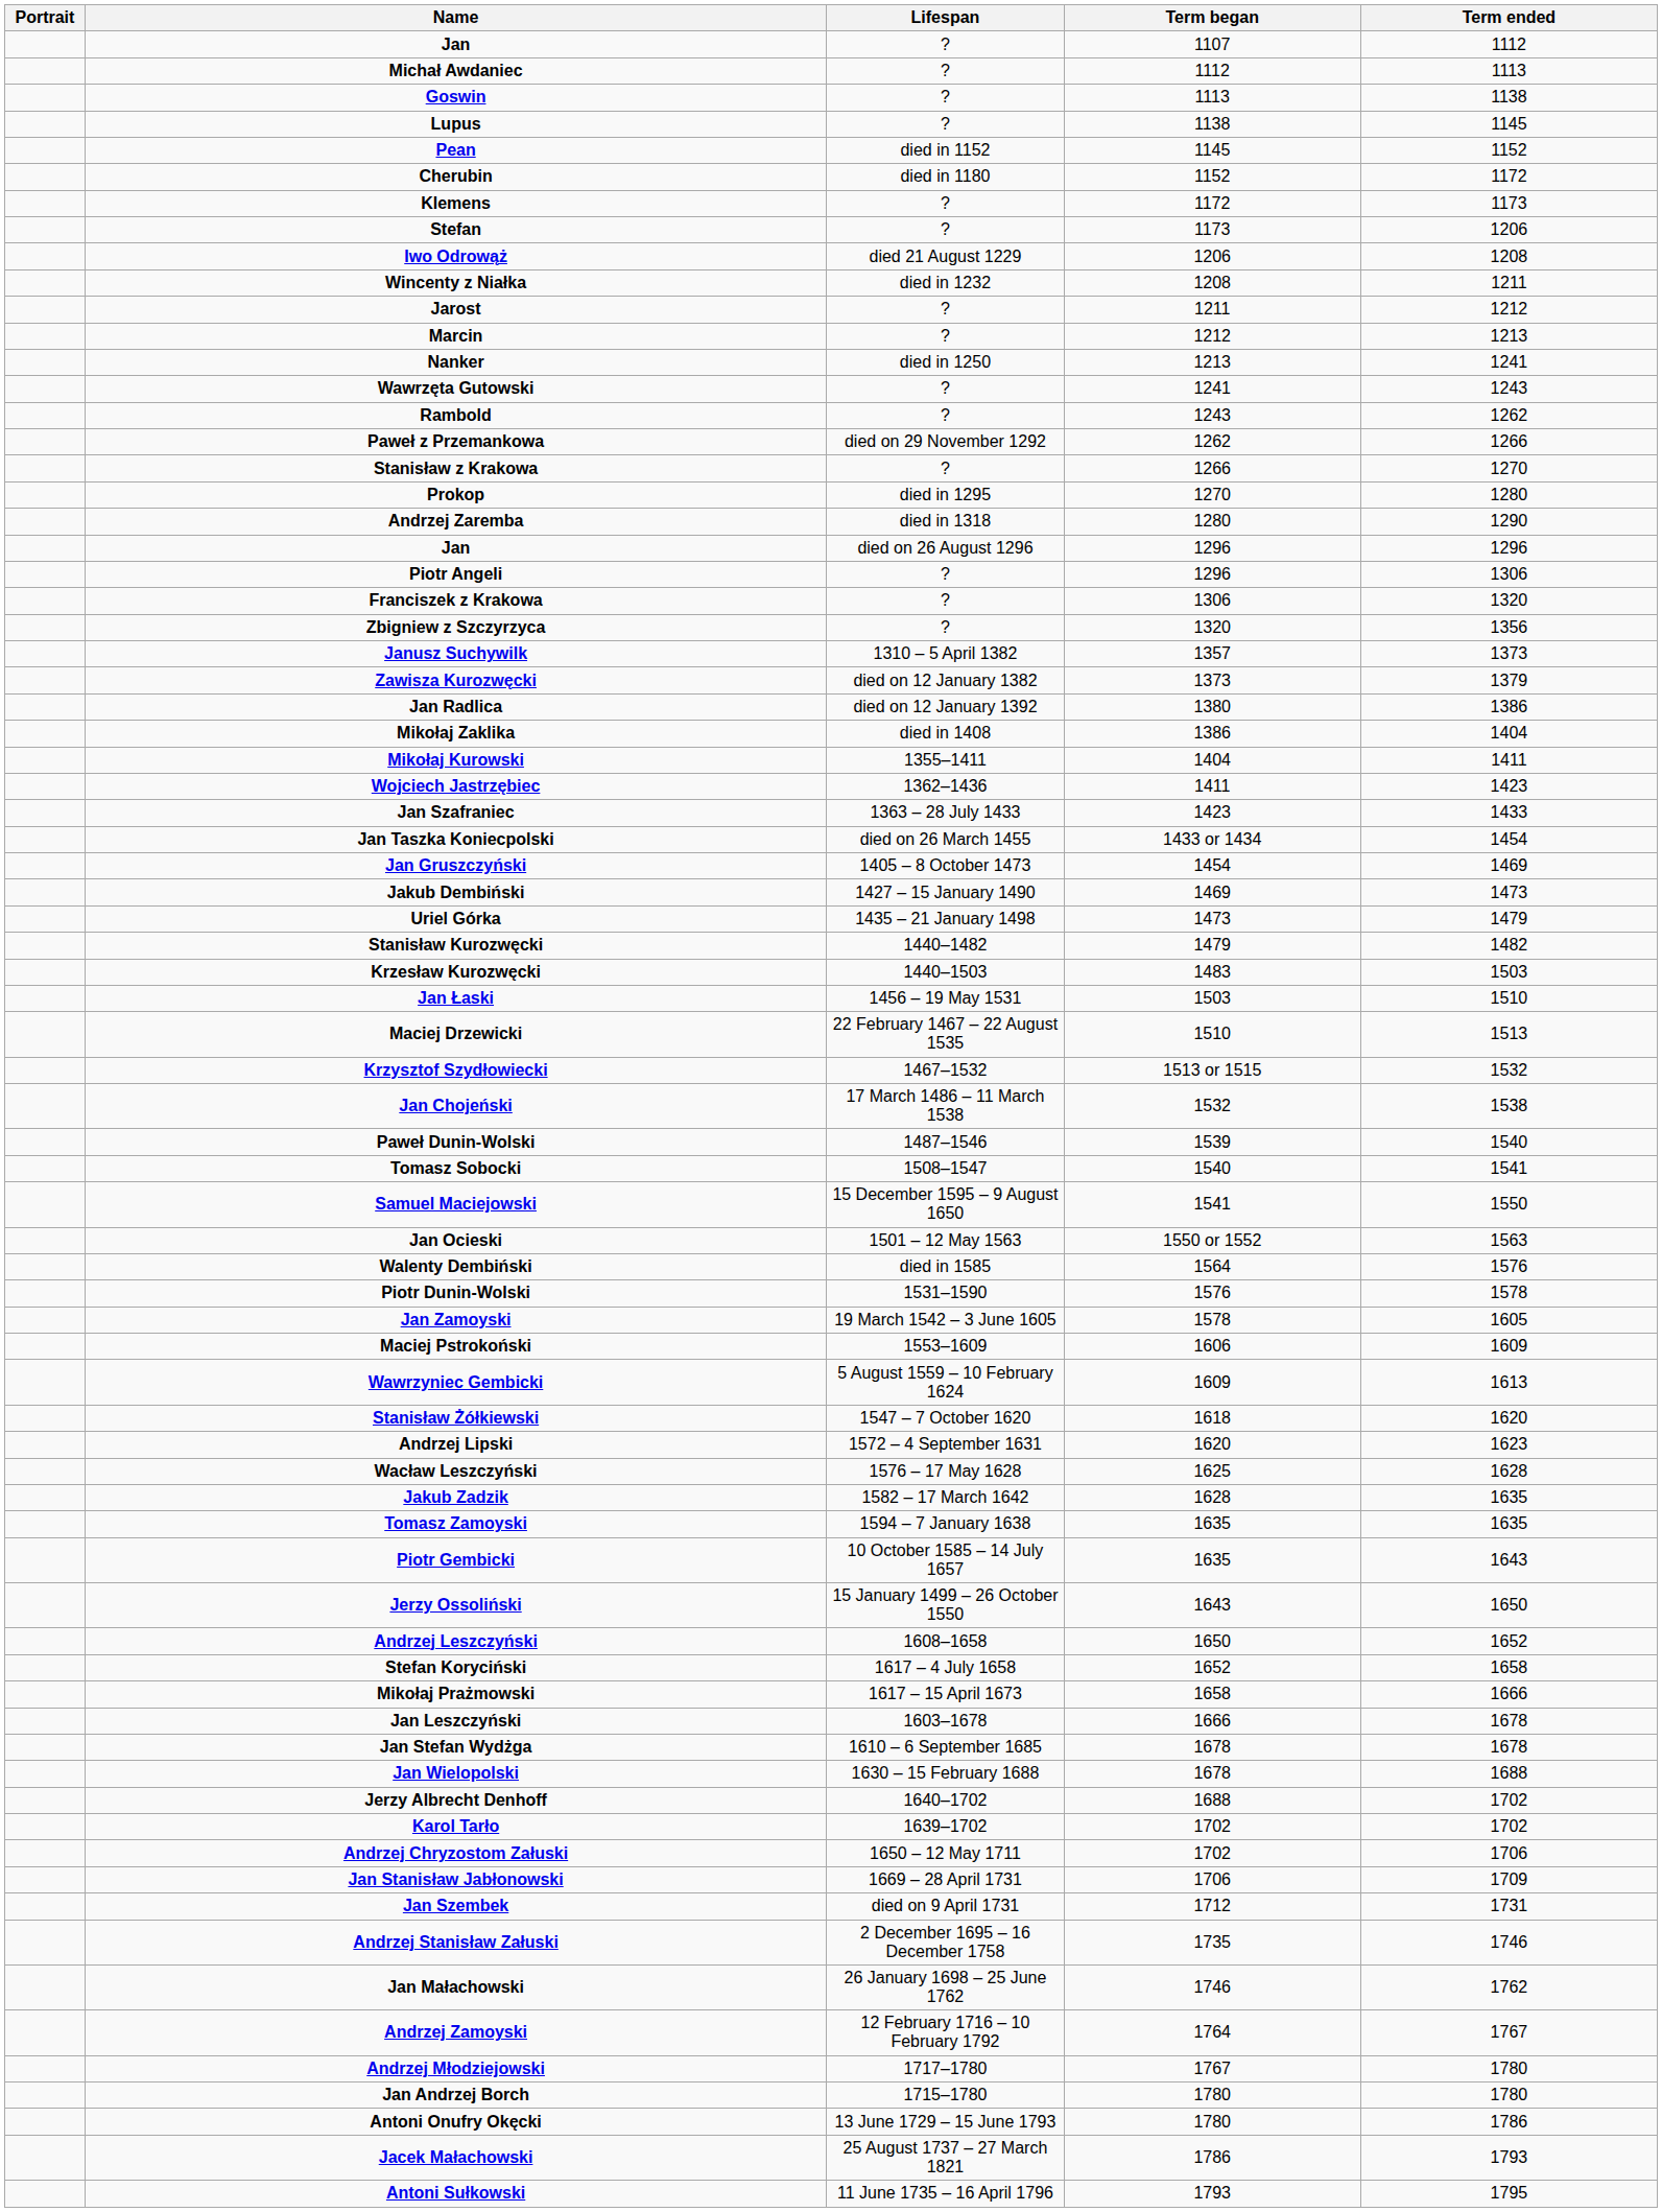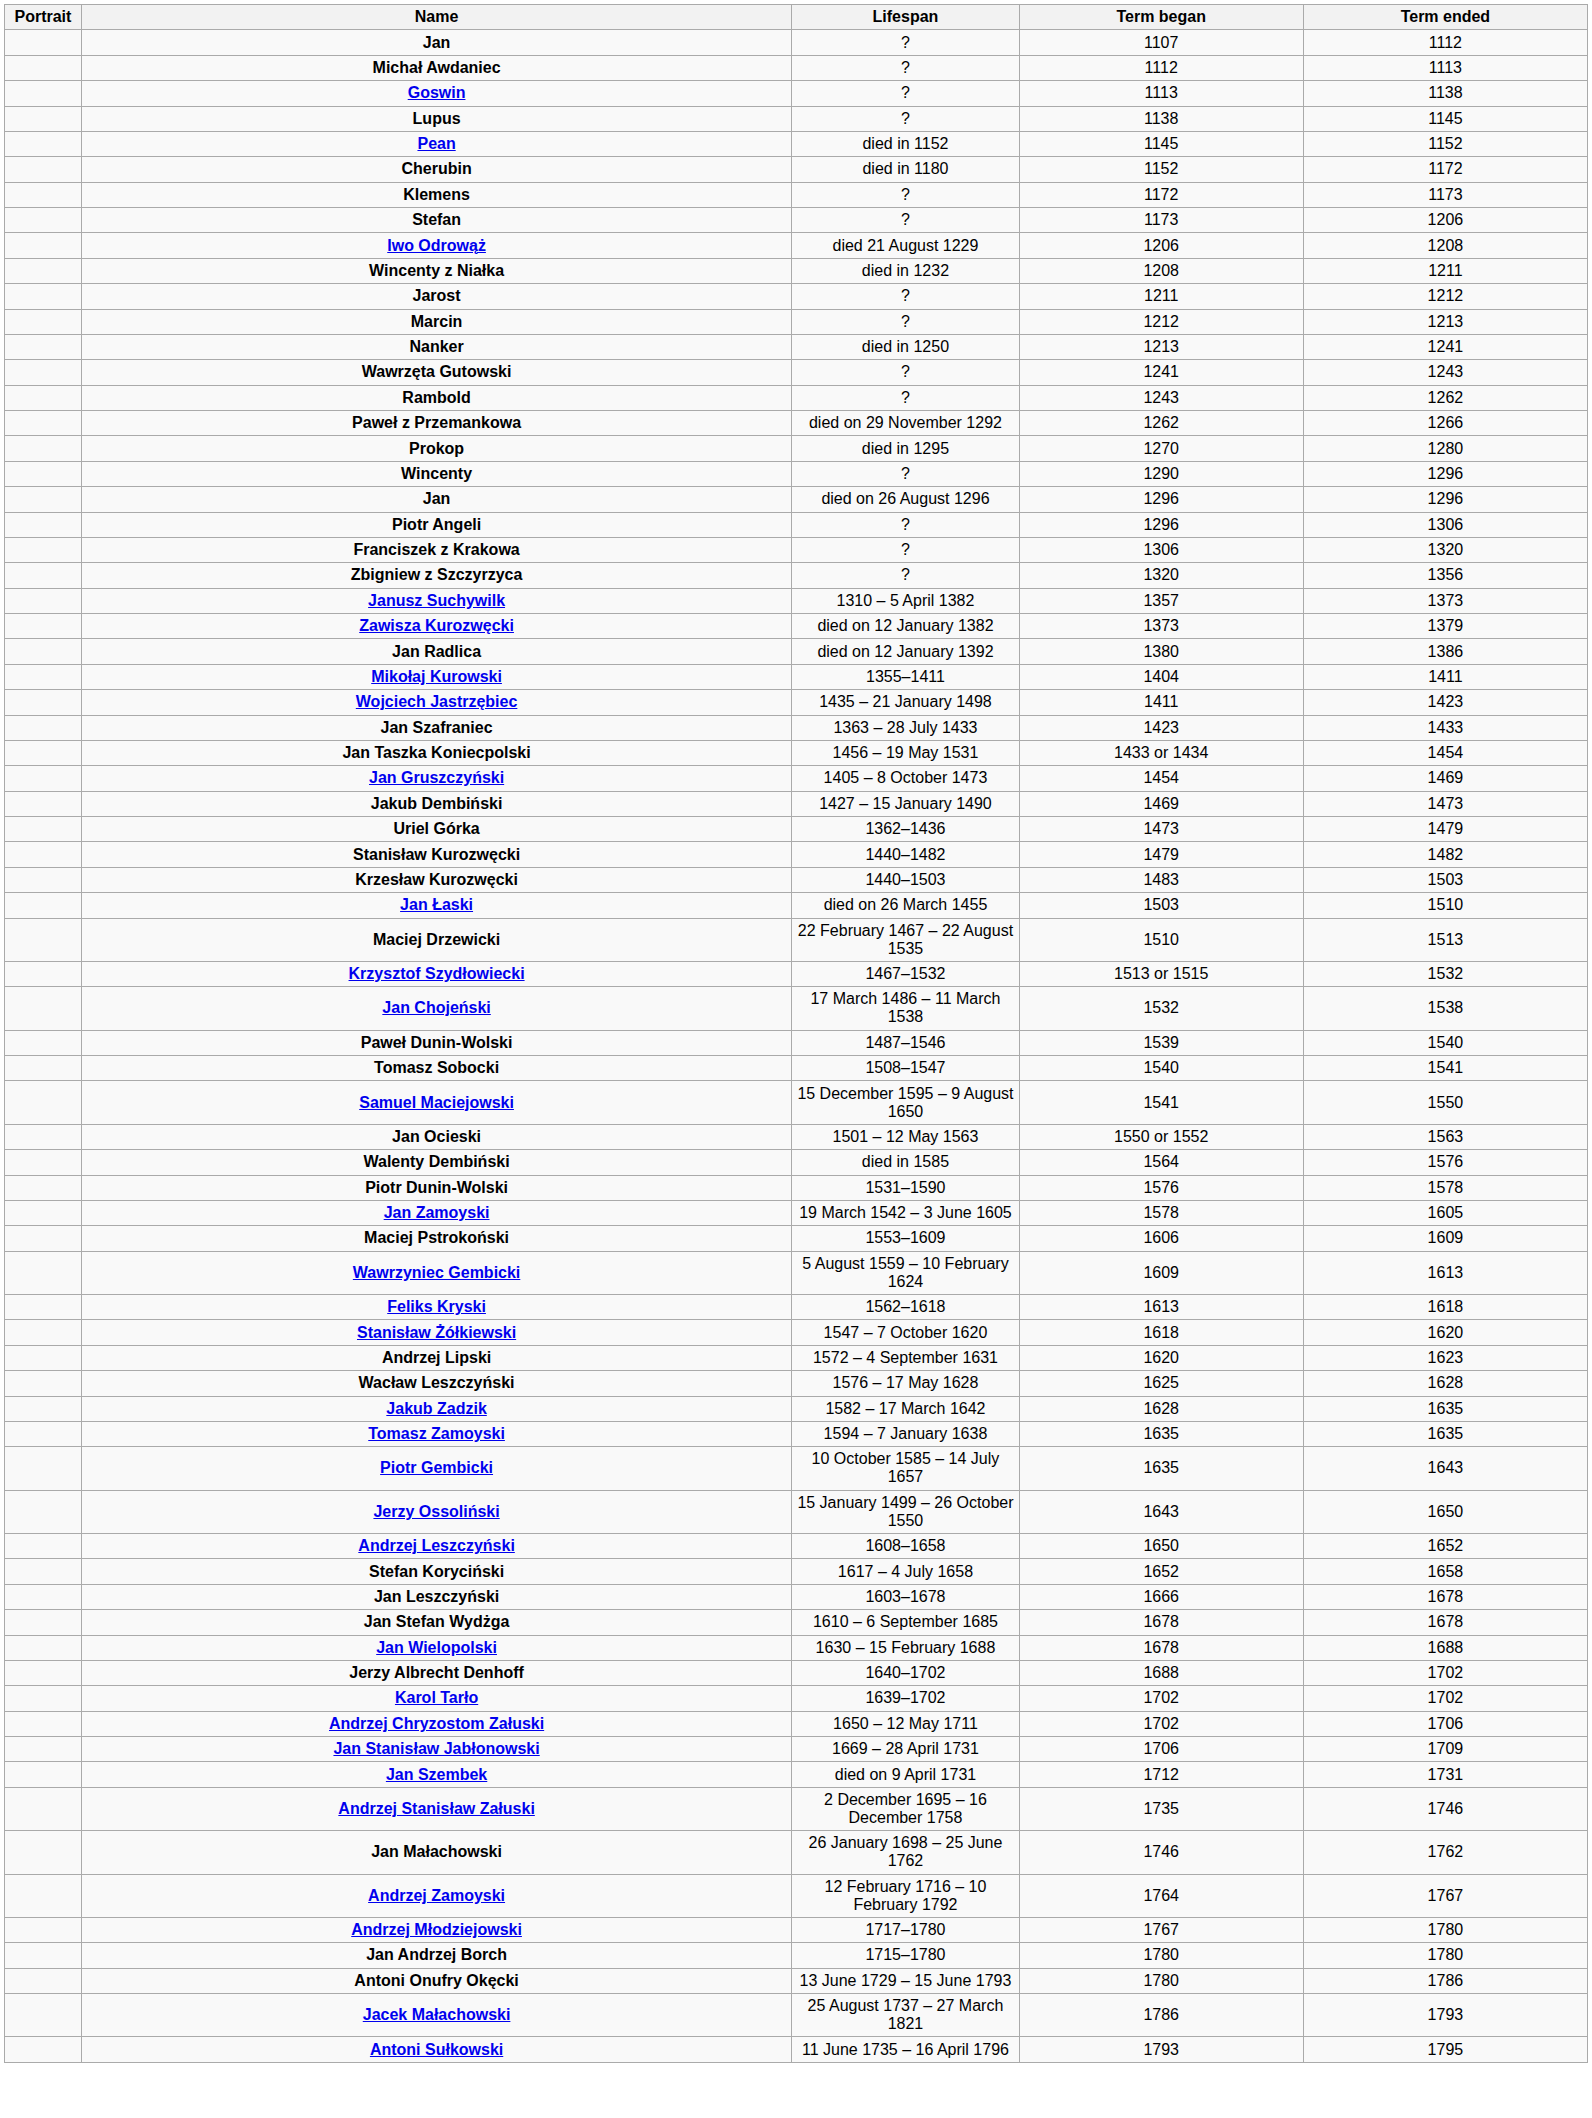 <table width=100% class="wikitable" style="text-align:center;">
 <tr>
 <th width=1%>Portrait</th>
 <th width=25%>Name</th>
 <th width=8%>Lifespan</th>
 <th width=10%>Term began</th>
 <th width=10%>Term ended</th>
 </tr>
 <tr>
 <td></td>
 <td><strong>Jan</strong></td>
 <td>?</td>
 <td>1107</td>
 <td>1112</td>
 </tr>
 <tr>
 <td></td>
 <td><strong>Michał Awdaniec</strong></td>
 <td>?</td>
 <td>1112</td>
 <td>1113</td>
 </tr>
 <tr>
 <td></td>
 <td><strong><a href='#'>Goswin</a></strong></td>
 <td>?</td>
 <td>1113</td>
 <td>1138</td>
 </tr>
 <tr>
 <td></td>
 <td><strong>Lupus</strong></td>
 <td>?</td>
 <td>1138</td>
 <td>1145</td>
 </tr>
 <tr>
 <td></td>
 <td><strong><a href='#'>Pean</a></strong></td>
 <td>died in 1152</td>
 <td>1145</td>
 <td>1152</td>
 </tr>
 <tr>
 <td></td>
 <td><strong>Cherubin</strong></td>
 <td>died in 1180</td>
 <td>1152</td>
 <td>1172</td>
 </tr>
 <tr>
 <td></td>
 <td><strong>Klemens</strong></td>
 <td>?</td>
 <td>1172</td>
 <td>1173</td>
 </tr>
 <tr>
 <td></td>
 <td><strong>Stefan</strong></td>
 <td>?</td>
 <td>1173</td>
 <td>1206</td>
 </tr>
 <tr>
 <td></td>
 <td><strong><a href='#'>Iwo Odrowąż</a></strong></td>
 <td>died 21 August 1229</td>
 <td>1206</td>
 <td>1208</td>
 </tr>
 <tr>
 <td></td>
 <td><strong>Wincenty z Niałka</strong></td>
 <td>died in 1232</td>
 <td>1208</td>
 <td>1211</td>
 </tr>
 <tr>
 <td></td>
 <td><strong>Jarost</strong></td>
 <td>?</td>
 <td>1211</td>
 <td>1212</td>
 </tr>
 <tr>
 <td></td>
 <td><strong>Marcin</strong></td>
 <td>?</td>
 <td>1212</td>
 <td>1213</td>
 </tr>
 <tr>
 <td></td>
 <td><strong>Nanker</strong></td>
 <td>died in 1250</td>
 <td>1213</td>
 <td>1241</td>
 </tr>
 <tr>
 <td></td>
 <td><strong>Wawrzęta Gutowski</strong></td>
 <td>?</td>
 <td>1241</td>
 <td>1243</td>
 </tr>
 <tr>
 <td></td>
 <td><strong>Rambold</strong></td>
 <td>?</td>
 <td>1243</td>
 <td>1262</td>
 </tr>
 <tr>
 <td></td>
 <td><strong>Paweł z Przemankowa</strong></td>
 <td>died on 29 November 1292</td>
 <td>1262</td>
 <td>1266</td>
 </tr>
 <tr>
 <td></td>
-<td><strong>Stanisław z Krakowa</strong></td>
-<td>?</td>
-<td>1266</td>
-<td>1270</td>
-</tr>
-<tr>
-<td></td>
 <td><strong>Prokop</strong></td>
 <td>died in 1295</td>
 <td>1270</td>
 <td>1280</td>
 </tr>
 <tr>
 <td></td>
-<td><strong>Andrzej Zaremba</strong></td>
-<td>died in 1318</td>
-<td>1280</td>
+<td><strong>Wincenty</strong></td>
+<td>?</td>
 <td>1290</td>
+<td>1296</td>
 </tr>
 <tr>
 <td></td>
 <td><strong>Jan</strong></td>
 <td>died on 26 August 1296</td>
 <td>1296</td>
 <td>1296</td>
 </tr>
 <tr>
 <td></td>
 <td><strong>Piotr Angeli</strong></td>
 <td>?</td>
 <td>1296</td>
 <td>1306</td>
 </tr>
 <tr>
 <td></td>
 <td><strong>Franciszek z Krakowa</strong></td>
 <td>?</td>
 <td>1306</td>
 <td>1320</td>
 </tr>
 <tr>
 <td></td>
 <td><strong>Zbigniew z Szczyrzyca</strong></td>
 <td>?</td>
 <td>1320</td>
 <td>1356</td>
 </tr>
 <tr>
 <td></td>
 <td><strong><a href='#'>Janusz Suchywilk</a></strong></td>
 <td>1310 – 5 April 1382</td>
 <td>1357</td>
 <td>1373</td>
 </tr>
 <tr>
 <td></td>
 <td><strong><a href='#'>Zawisza Kurozwęcki</a></strong></td>
 <td>died on 12 January 1382</td>
 <td>1373</td>
 <td>1379</td>
 </tr>
 <tr>
 <td></td>
 <td><strong>Jan Radlica</strong></td>
 <td>died on 12 January 1392</td>
 <td>1380</td>
 <td>1386</td>
 </tr>
 <tr>
 <td></td>
-<td><strong>Mikołaj Zaklika</strong></td>
-<td>died in 1408</td>
-<td>1386</td>
-<td>1404</td>
-</tr>
-<tr>
-<td></td>
 <td><strong><a href='#'>Mikołaj Kurowski</a></strong></td>
 <td>1355–1411</td>
 <td>1404</td>
 <td>1411</td>
 </tr>
 <tr>
 <td></td>
 <td><strong><a href='#'>Wojciech Jastrzębiec</a></strong></td>
-<td>1362–1436</td>
+<td>1435 – 21 January 1498</td>
 <td>1411</td>
 <td>1423</td>
 </tr>
 <tr>
 <td></td>
 <td><strong>Jan Szafraniec</strong></td>
 <td>1363 – 28 July 1433</td>
 <td>1423</td>
 <td>1433</td>
 </tr>
 <tr>
 <td></td>
 <td><strong>Jan Taszka Koniecpolski</strong></td>
-<td>died on 26 March 1455</td>
+<td>1456 – 19 May 1531</td>
 <td>1433 or 1434</td>
 <td>1454</td>
 </tr>
 <tr>
 <td></td>
 <td><strong><a href='#'>Jan Gruszczyński</a></strong></td>
 <td>1405 – 8 October 1473</td>
 <td>1454</td>
 <td>1469</td>
 </tr>
 <tr>
 <td></td>
 <td><strong>Jakub Dembiński</strong></td>
 <td>1427 – 15 January 1490</td>
 <td>1469</td>
 <td>1473</td>
 </tr>
 <tr>
 <td></td>
 <td><strong>Uriel Górka</strong></td>
-<td>1435 – 21 January 1498</td>
+<td>1362–1436</td>
 <td>1473</td>
 <td>1479</td>
 </tr>
 <tr>
 <td></td>
 <td><strong>Stanisław Kurozwęcki</strong></td>
 <td>1440–1482</td>
 <td>1479</td>
 <td>1482</td>
 </tr>
 <tr>
 <td></td>
 <td><strong>Krzesław Kurozwęcki</strong></td>
 <td>1440–1503</td>
 <td>1483</td>
 <td>1503</td>
 </tr>
 <tr>
 <td></td>
 <td><strong><a href='#'>Jan Łaski</a></strong></td>
-<td>1456 – 19 May 1531</td>
+<td>died on 26 March 1455</td>
 <td>1503</td>
 <td>1510</td>
 </tr>
 <tr>
 <td></td>
 <td><strong>Maciej Drzewicki</strong></td>
 <td>22 February 1467 – 22 August 1535</td>
 <td>1510</td>
 <td>1513</td>
 </tr>
 <tr>
 <td></td>
 <td><strong><a href='#'>Krzysztof Szydłowiecki</a></strong></td>
 <td>1467–1532</td>
 <td>1513 or 1515</td>
 <td>1532</td>
 </tr>
 <tr>
 <td></td>
 <td><strong><a href='#'>Jan Chojeński</a></strong></td>
 <td>17 March 1486 – 11 March 1538</td>
 <td>1532</td>
 <td>1538</td>
 </tr>
 <tr>
 <td></td>
 <td><strong>Paweł Dunin-Wolski</strong></td>
 <td>1487–1546</td>
 <td>1539</td>
 <td>1540</td>
 </tr>
 <tr>
 <td></td>
 <td><strong>Tomasz Sobocki</strong></td>
 <td>1508–1547</td>
 <td>1540</td>
 <td>1541</td>
 </tr>
 <tr>
 <td></td>
 <td><strong><a href='#'>Samuel Maciejowski</a></strong></td>
 <td>15 December 1595 – 9 August 1650</td>
 <td>1541</td>
 <td>1550</td>
 </tr>
 <tr>
 <td></td>
 <td><strong>Jan Ocieski</strong></td>
 <td>1501 – 12 May 1563</td>
 <td>1550 or 1552</td>
 <td>1563</td>
 </tr>
 <tr>
 <td></td>
 <td><strong>Walenty Dembiński</strong></td>
 <td>died in 1585</td>
 <td>1564</td>
 <td>1576</td>
 </tr>
 <tr>
 <td></td>
 <td><strong>Piotr Dunin-Wolski</strong></td>
 <td>1531–1590</td>
 <td>1576</td>
 <td>1578</td>
 </tr>
 <tr>
 <td></td>
 <td><strong><a href='#'>Jan Zamoyski</a></strong></td>
 <td>19 March 1542 – 3 June 1605</td>
 <td>1578</td>
 <td>1605</td>
 </tr>
 <tr>
 <td></td>
 <td><strong>Maciej Pstrokoński</strong></td>
 <td>1553–1609</td>
 <td>1606</td>
 <td>1609</td>
 </tr>
 <tr>
 <td></td>
 <td><strong><a href='#'>Wawrzyniec Gembicki</a></strong></td>
 <td>5 August 1559 – 10 February 1624</td>
 <td>1609</td>
 <td>1613</td>
 </tr>
 <tr>
 <td></td>
+<td><strong><a href='#'>Feliks Kryski</a></strong></td>
+<td>1562–1618</td>
+<td>1613</td>
+<td>1618</td>
+</tr>
+<tr>
+<td></td>
 <td><strong><a href='#'>Stanisław Żółkiewski</a></strong></td>
 <td>1547 – 7 October 1620</td>
 <td>1618</td>
 <td>1620</td>
 </tr>
 <tr>
 <td></td>
 <td><strong>Andrzej Lipski</strong></td>
 <td>1572 – 4 September 1631</td>
 <td>1620</td>
 <td>1623</td>
 </tr>
 <tr>
 <td></td>
 <td><strong>Wacław Leszczyński</strong></td>
 <td>1576 – 17 May 1628</td>
 <td>1625</td>
 <td>1628</td>
 </tr>
 <tr>
 <td></td>
 <td><strong><a href='#'>Jakub Zadzik</a></strong></td>
 <td>1582 – 17 March 1642</td>
 <td>1628</td>
 <td>1635</td>
 </tr>
 <tr>
 <td></td>
 <td><strong><a href='#'>Tomasz Zamoyski</a></strong></td>
 <td>1594 – 7 January 1638</td>
 <td>1635</td>
 <td>1635</td>
 </tr>
 <tr>
 <td></td>
 <td><strong><a href='#'>Piotr Gembicki</a></strong></td>
 <td>10 October 1585 – 14 July 1657</td>
 <td>1635</td>
 <td>1643</td>
 </tr>
 <tr>
 <td></td>
 <td><strong><a href='#'>Jerzy Ossoliński</a></strong></td>
 <td>15 January 1499 – 26 October 1550</td>
 <td>1643</td>
 <td>1650</td>
 </tr>
 <tr>
 <td></td>
 <td><strong><a href='#'>Andrzej Leszczyński</a></strong></td>
 <td>1608–1658</td>
 <td>1650</td>
 <td>1652</td>
 </tr>
 <tr>
 <td></td>
 <td><strong>Stefan Koryciński</strong></td>
 <td>1617 – 4 July 1658</td>
 <td>1652</td>
 <td>1658</td>
-</tr>
-<tr>
-<td></td>
-<td><strong>Mikołaj Prażmowski</strong></td>
-<td>1617 – 15 April 1673</td>
-<td>1658</td>
-<td>1666</td>
 </tr>
 <tr>
 <td></td>
 <td><strong>Jan Leszczyński</strong></td>
 <td>1603–1678</td>
 <td>1666</td>
 <td>1678</td>
 </tr>
 <tr>
 <td></td>
 <td><strong>Jan Stefan Wydżga</strong></td>
 <td>1610 – 6 September 1685</td>
 <td>1678</td>
 <td>1678</td>
 </tr>
 <tr>
 <td></td>
 <td><strong><a href='#'>Jan Wielopolski</a></strong></td>
 <td>1630 – 15 February 1688</td>
 <td>1678</td>
 <td>1688</td>
 </tr>
 <tr>
 <td></td>
 <td><strong>Jerzy Albrecht Denhoff</strong></td>
 <td>1640–1702</td>
 <td>1688</td>
 <td>1702</td>
 </tr>
 <tr>
 <td></td>
 <td><strong><a href='#'>Karol Tarło</a></strong></td>
 <td>1639–1702</td>
 <td>1702</td>
 <td>1702</td>
 </tr>
 <tr>
 <td></td>
 <td><strong><a href='#'>Andrzej Chryzostom Załuski</a></strong></td>
 <td>1650 – 12 May 1711</td>
 <td>1702</td>
 <td>1706</td>
 </tr>
 <tr>
 <td></td>
 <td><strong><a href='#'>Jan Stanisław Jabłonowski</a></strong></td>
 <td>1669 – 28 April 1731</td>
 <td>1706</td>
 <td>1709</td>
 </tr>
 <tr>
 <td></td>
 <td><strong><a href='#'>Jan Szembek</a></strong></td>
 <td>died on 9 April 1731</td>
 <td>1712</td>
 <td>1731</td>
 </tr>
 <tr>
 <td></td>
 <td><strong><a href='#'>Andrzej Stanisław Załuski</a></strong></td>
 <td>2 December 1695 – 16 December 1758</td>
 <td>1735</td>
 <td>1746</td>
 </tr>
 <tr>
 <td></td>
 <td><strong>Jan Małachowski </strong></td>
 <td>26 January 1698 – 25 June 1762</td>
 <td>1746</td>
 <td>1762</td>
 </tr>
 <tr>
 <td></td>
 <td><strong><a href='#'>Andrzej Zamoyski</a></strong></td>
 <td>12 February 1716 – 10 February 1792</td>
 <td>1764</td>
 <td>1767</td>
 </tr>
 <tr>
 <td></td>
 <td><strong><a href='#'>Andrzej Młodziejowski</a></strong></td>
 <td>1717–1780</td>
 <td>1767</td>
 <td>1780</td>
 </tr>
 <tr>
 <td></td>
 <td><strong>Jan Andrzej Borch</strong></td>
 <td>1715–1780</td>
 <td>1780</td>
 <td>1780</td>
 </tr>
 <tr>
 <td></td>
 <td><strong>Antoni Onufry Okęcki</strong></td>
 <td>13 June 1729 – 15 June 1793</td>
 <td>1780</td>
 <td>1786</td>
 </tr>
 <tr>
 <td></td>
 <td><strong><a href='#'>Jacek Małachowski</a></strong></td>
 <td>25 August 1737 – 27 March 1821</td>
 <td>1786</td>
 <td>1793</td>
 </tr>
 <tr>
 <td></td>
 <td><strong><a href='#'>Antoni Sułkowski</a></strong></td>
 <td>11 June 1735 – 16 April 1796</td>
 <td>1793</td>
 <td>1795</td>
 </tr>
 <tr>
 </tr>
 </table>
